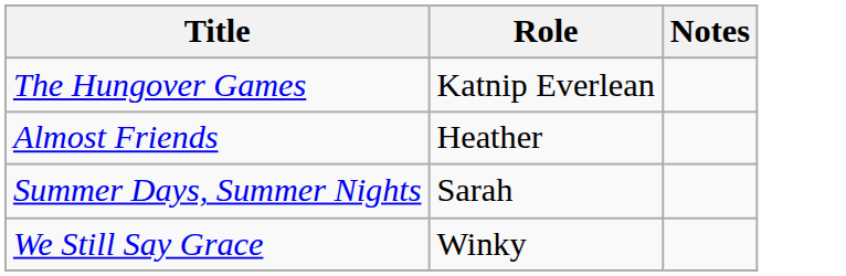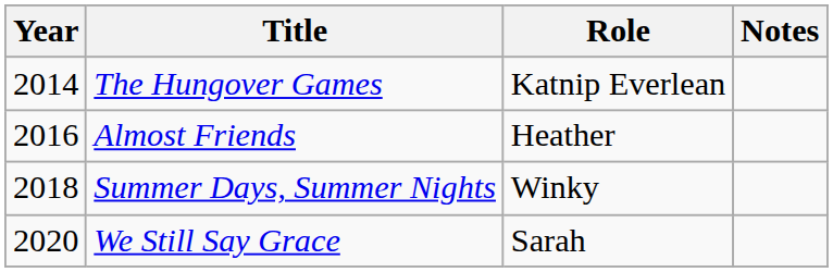 <table class="wikitable">
 <tr>
+<th>Year</th>
 <th>Title</th>
 <th>Role</th>
 <th>Notes</th>
 </tr>
 <tr>
+<td>2014</td>
 <td><em><a href='#'>The Hungover Games</a></em></td>
 <td>Katnip Everlean</td>
 <td></td>
 </tr>
 <tr>
+<td>2016</td>
 <td><em><a href='#'>Almost Friends</a></em></td>
 <td>Heather</td>
 <td></td>
 </tr>
 <tr>
+<td>2018</td>
 <td><em><a href='#'>Summer Days, Summer Nights</a></em></td>
+<td>Winky</td>
+<td></td>
+</tr>
+<tr>
+<td>2020</td>
+<td><em><a href='#'>We Still Say Grace</a></em></td>
 <td>Sarah</td>
 <td></td>
 </tr>
-<tr>
-<td><em><a href='#'>We Still Say Grace</a></em></td>
-<td>Winky</td>
-<td></td>
-</tr>
 </table>
